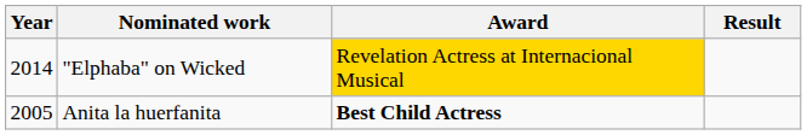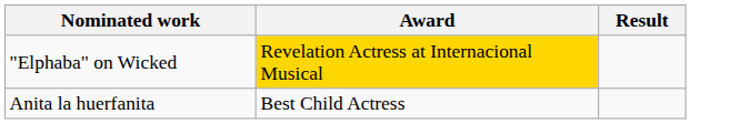 <table class="wikitable">
 <tr>
-<th>Year</th>
 <th width="200">Nominated work</th>
 <th width="275">Award</th>
 <th width="65">Result</th>
 </tr>
 <tr>
-<td>2014</td>
 <td>"Elphaba" on Wicked</td>
 <td style="background: gold;">Revelation Actress at Internacional Musical</td>
 <td></td>
 </tr>
 <tr>
-<td>2005</td>
 <td>Anita la huerfanita</td>
-<td><strong>Best Child Actress</strong></td>
+<td>Best Child Actress</td>
 <td></td>
 </tr>
 </table>
